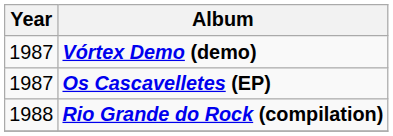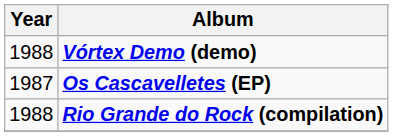 <table class="wikitable">
 <tr>
 <th>Year</th>
 <th>Album</th>
 </tr>
 <tr>
-<td>1987</td>
+<td>1988</td>
 <td><strong><em><a href='#'>Vórtex Demo</a></em></strong>  <strong>(demo)</strong></td>
 </tr>
 <tr>
 <td>1987</td>
 <td><strong><em><a href='#'>Os Cascavelletes</a></em></strong>  <strong>(EP)</strong></td>
 </tr>
 <tr>
 <td>1988</td>
 <td><strong><em><a href='#'>Rio Grande do Rock</a></em></strong>  <strong>(compilation)</strong></td>
 </tr>
 <tr>
 </tr>
 </table>
